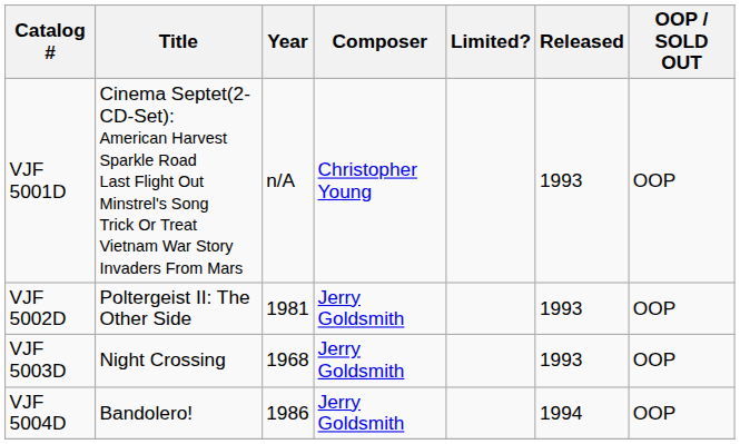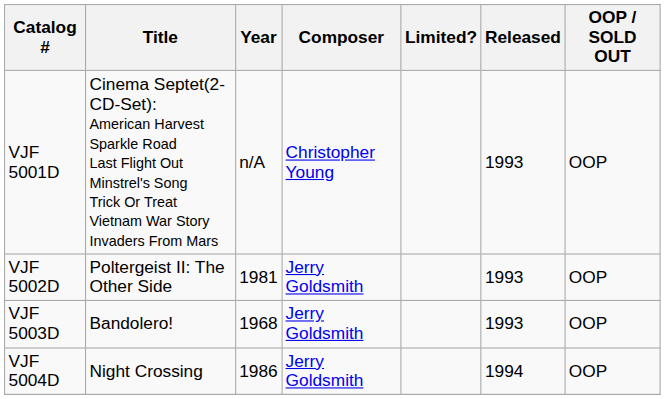 <table class="wikitable sortable" border="1">
 <tr>
 <th>Catalog #</th>
 <th>Title</th>
 <th>Year</th>
 <th>Composer</th>
 <th>Limited?</th>
 <th>Released</th>
 <th>OOP / SOLD OUT</th>
 </tr>
 <tr>
 <td>VJF 5001D</td>
 <td>Cinema Septet(2-CD-Set):<small><br>American Harvest<br>Sparkle Road<br>Last Flight Out<br>Minstrel's Song<br>Trick Or Treat<br>Vietnam War Story<br>Invaders From Mars</small></td>
 <td>n/A</td>
 <td><a href='#'>Christopher Young</a></td>
 <td></td>
 <td>1993</td>
 <td>OOP</td>
 </tr>
 <tr>
 <td>VJF 5002D</td>
 <td>Poltergeist II: The Other Side</td>
 <td>1981</td>
 <td><a href='#'>Jerry Goldsmith</a></td>
 <td></td>
 <td>1993</td>
 <td>OOP</td>
 </tr>
 <tr>
 <td>VJF 5003D</td>
-<td>Night Crossing</td>
+<td>Bandolero!</td>
 <td>1968</td>
 <td><a href='#'>Jerry Goldsmith</a></td>
 <td></td>
 <td>1993</td>
 <td>OOP</td>
 </tr>
 <tr>
 <td>VJF 5004D</td>
-<td>Bandolero!</td>
+<td>Night Crossing</td>
 <td>1986</td>
 <td><a href='#'>Jerry Goldsmith</a></td>
 <td></td>
 <td>1994</td>
 <td>OOP</td>
 </tr>
 <tr>
 </tr>
 </table>
